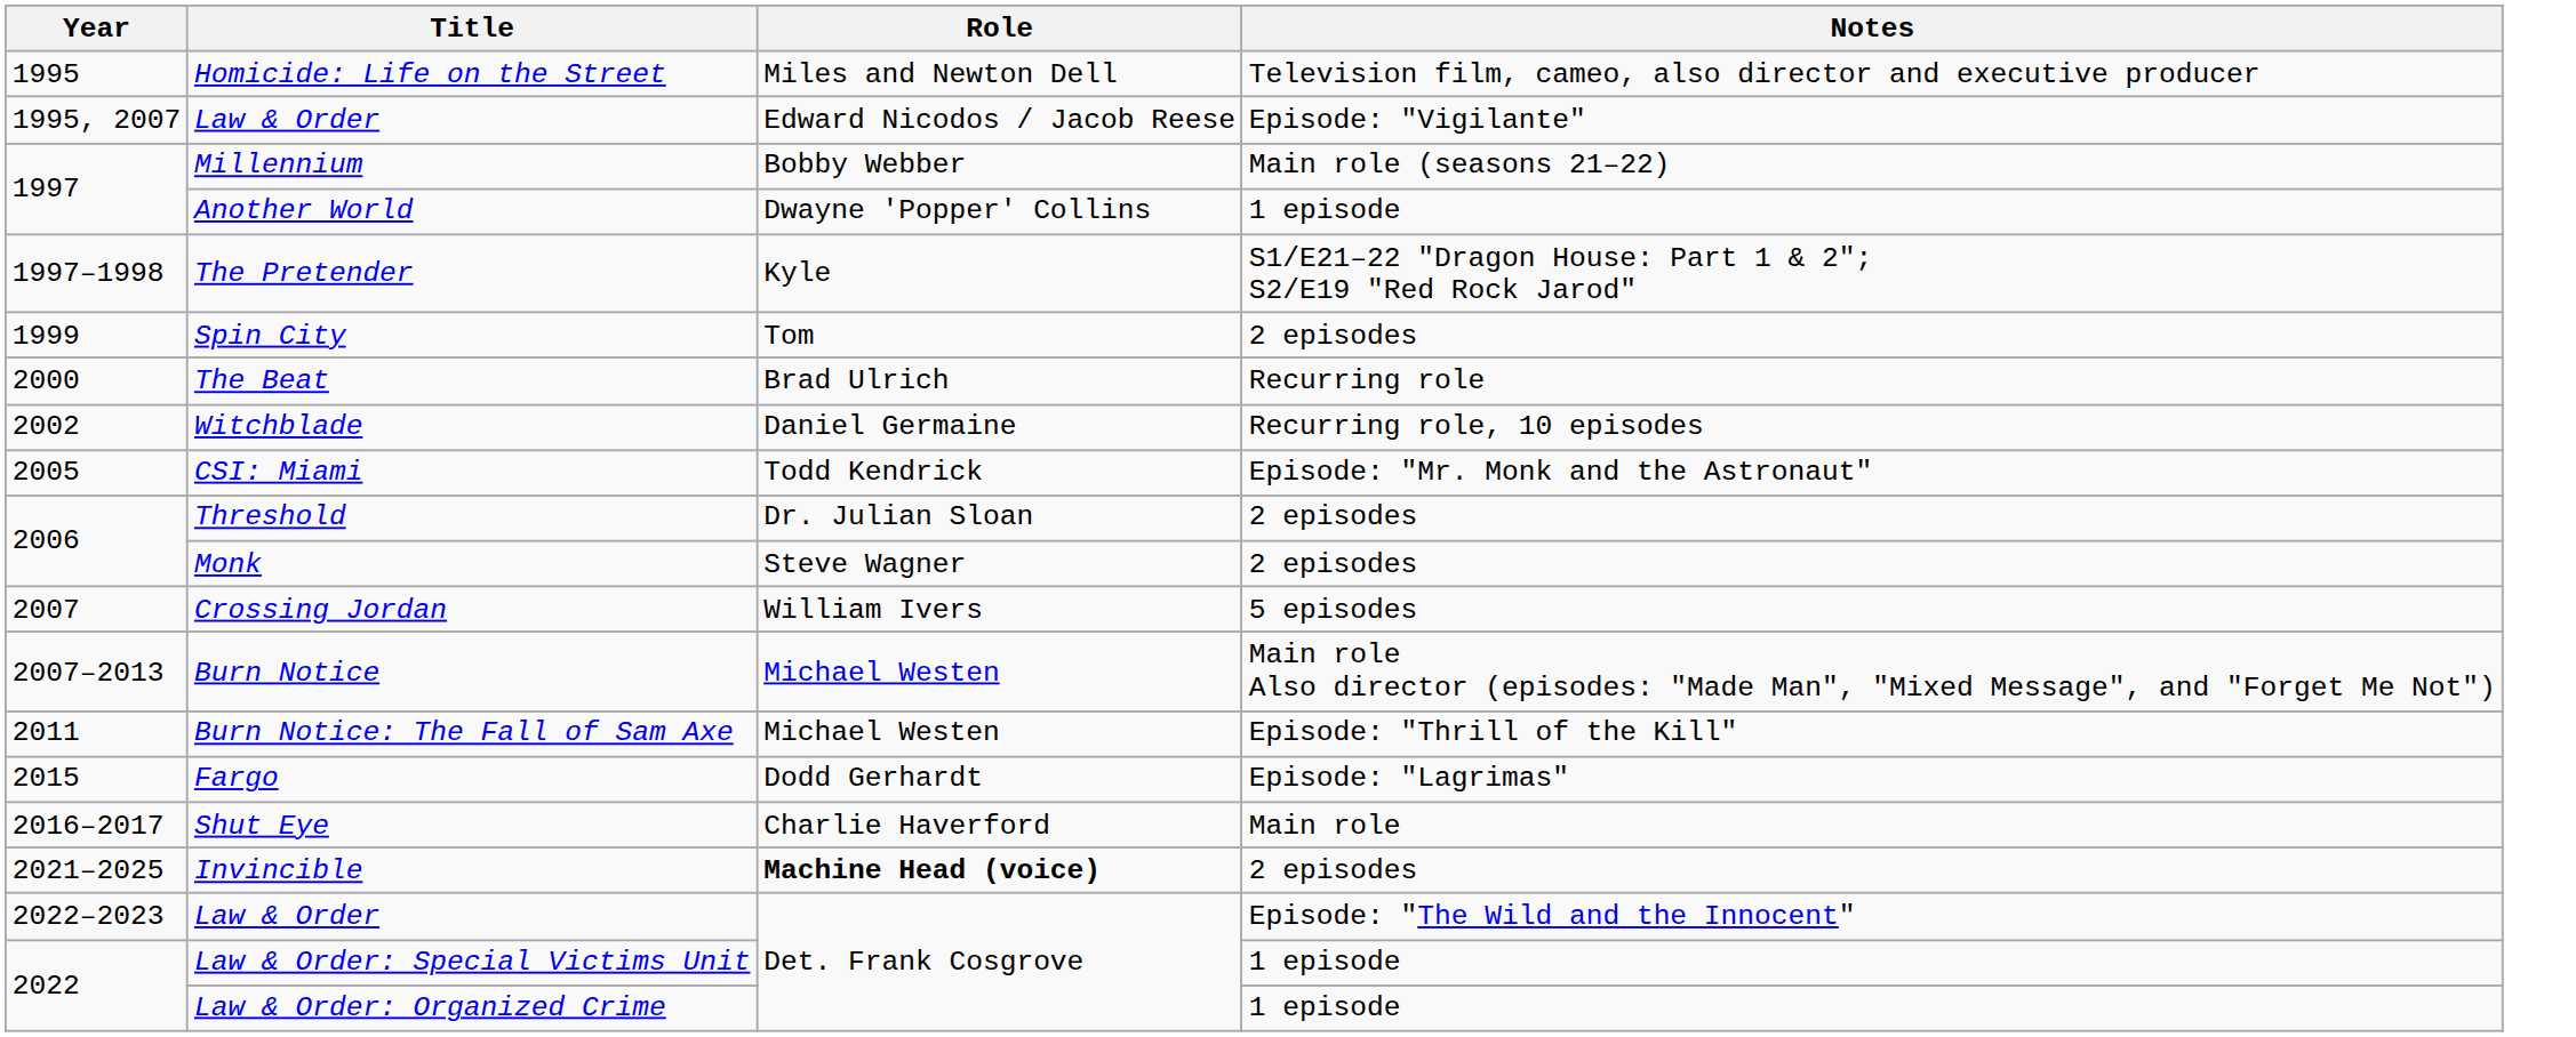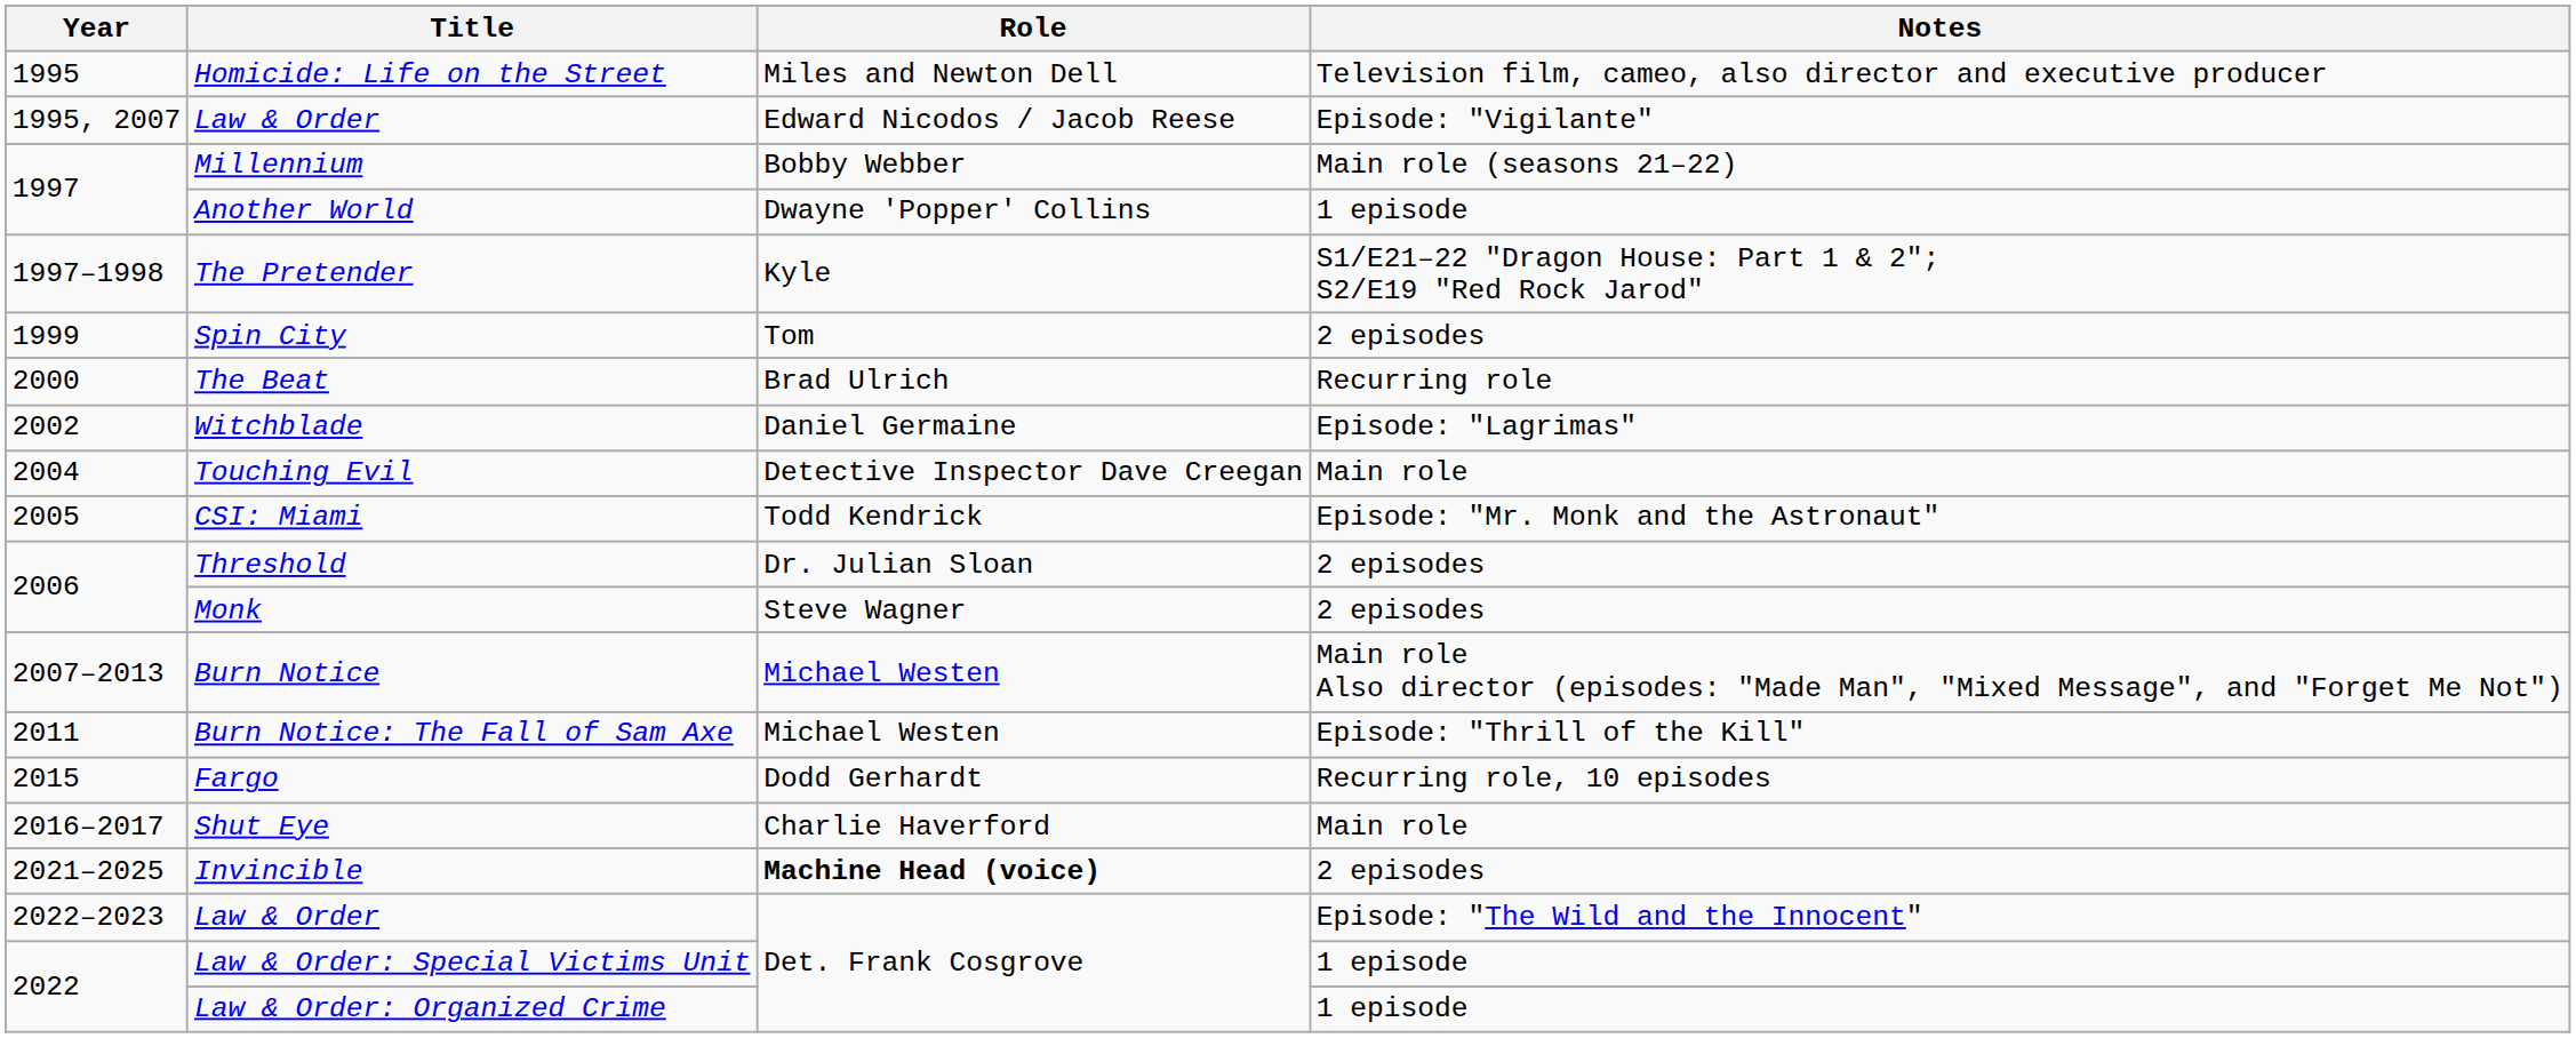 <table class="wikitable sortable">
 <tr>
 <th>Year</th>
 <th>Title</th>
 <th>Role</th>
 <th>Notes</th>
 </tr>
 <tr>
 <td>1995</td>
 <td><em><a href='#'>Homicide: Life on the Street</a></em></td>
 <td>Miles and Newton Dell</td>
 <td>Television film, cameo, also director and executive producer</td>
 </tr>
 <tr>
 <td>1995, 2007</td>
 <td><em><a href='#'>Law & Order</a></em></td>
 <td>Edward Nicodos / Jacob Reese</td>
 <td>Episode: "Vigilante"</td>
 </tr>
 <tr>
 <td rowspan=2>1997</td>
 <td><em><a href='#'>Millennium</a></em></td>
 <td>Bobby Webber</td>
 <td>Main role (seasons 21–22)</td>
 </tr>
 <tr>
 <td><em><a href='#'>Another World</a></em></td>
 <td>Dwayne 'Popper' Collins</td>
 <td>1 episode</td>
 </tr>
 <tr>
 <td>1997–1998</td>
 <td><em><a href='#'>The Pretender</a></em></td>
 <td>Kyle</td>
 <td>S1/E21–22 "Dragon House: Part 1 & 2";<br>S2/E19 "Red Rock Jarod"</td>
 </tr>
 <tr>
 <td>1999</td>
 <td><em><a href='#'>Spin City</a></em></td>
 <td>Tom</td>
 <td>2 episodes</td>
 </tr>
 <tr>
 <td>2000</td>
 <td><em><a href='#'>The Beat</a></em></td>
 <td>Brad Ulrich</td>
 <td>Recurring role</td>
 </tr>
 <tr>
 <td>2002</td>
 <td><em><a href='#'>Witchblade</a></em></td>
 <td>Daniel Germaine</td>
-<td>Recurring role, 10 episodes</td>
+<td>Episode: "Lagrimas"</td>
+</tr>
+<tr>
+<td>2004</td>
+<td><em><a href='#'>Touching Evil</a></em></td>
+<td>Detective Inspector Dave Creegan</td>
+<td>Main role</td>
 </tr>
 <tr>
 <td>2005</td>
 <td><em><a href='#'>CSI: Miami</a></em></td>
 <td>Todd Kendrick</td>
 <td>Episode: "Mr. Monk and the Astronaut"</td>
 </tr>
 <tr>
 <td rowspan=2>2006</td>
 <td><em><a href='#'>Threshold</a></em></td>
 <td>Dr. Julian Sloan</td>
 <td>2 episodes</td>
 </tr>
 <tr>
 <td><em><a href='#'>Monk</a></em></td>
 <td>Steve Wagner</td>
 <td>2 episodes</td>
 </tr>
 <tr>
-<td>2007</td>
-<td><em><a href='#'>Crossing Jordan</a></em></td>
-<td>William Ivers</td>
-<td>5 episodes</td>
-</tr>
-<tr>
 <td>2007–2013</td>
 <td><em><a href='#'>Burn Notice</a></em></td>
 <td><a href='#'>Michael Westen</a></td>
 <td>Main role<br>Also director (episodes: "Made Man", "Mixed Message", and "Forget Me Not")</td>
 </tr>
 <tr>
 <td>2011</td>
 <td><em><a href='#'>Burn Notice: The Fall of Sam Axe</a></em></td>
 <td>Michael Westen</td>
 <td>Episode: "Thrill of the Kill"</td>
 </tr>
 <tr>
 <td>2015</td>
 <td><em><a href='#'>Fargo</a></em></td>
 <td>Dodd Gerhardt</td>
-<td>Episode: "Lagrimas"</td>
+<td>Recurring role, 10 episodes</td>
 </tr>
 <tr>
 <td>2016–2017</td>
 <td><em><a href='#'>Shut Eye</a></em></td>
 <td>Charlie Haverford</td>
 <td>Main role</td>
 </tr>
 <tr>
 <td>2021–2025</td>
 <td><em><a href='#'>Invincible</a></em></td>
 <td><strong>Machine Head (voice)</strong></td>
 <td>2 episodes</td>
 </tr>
 <tr>
 <td>2022–2023</td>
 <td><em><a href='#'>Law & Order</a></em></td>
 <td rowspan="3">Det. Frank Cosgrove</td>
 <td>Episode: "<a href='#'>The Wild and the Innocent</a>"</td>
 </tr>
 <tr>
 <td rowspan="2">2022</td>
 <td><em><a href='#'>Law & Order: Special Victims Unit</a></em></td>
 <td>1 episode</td>
 </tr>
 <tr>
 <td><em><a href='#'>Law & Order: Organized Crime</a></em></td>
 <td>1 episode</td>
 </tr>
 </table>
